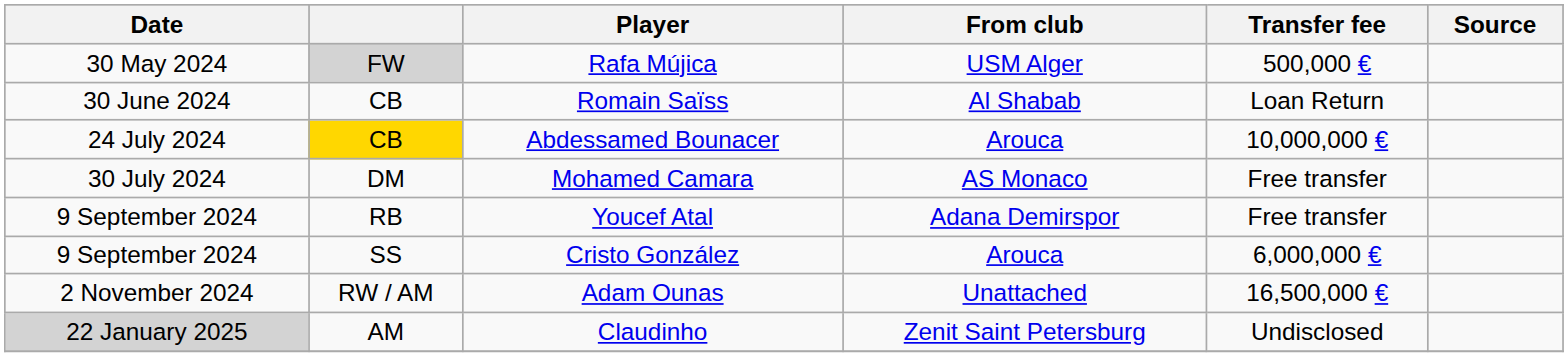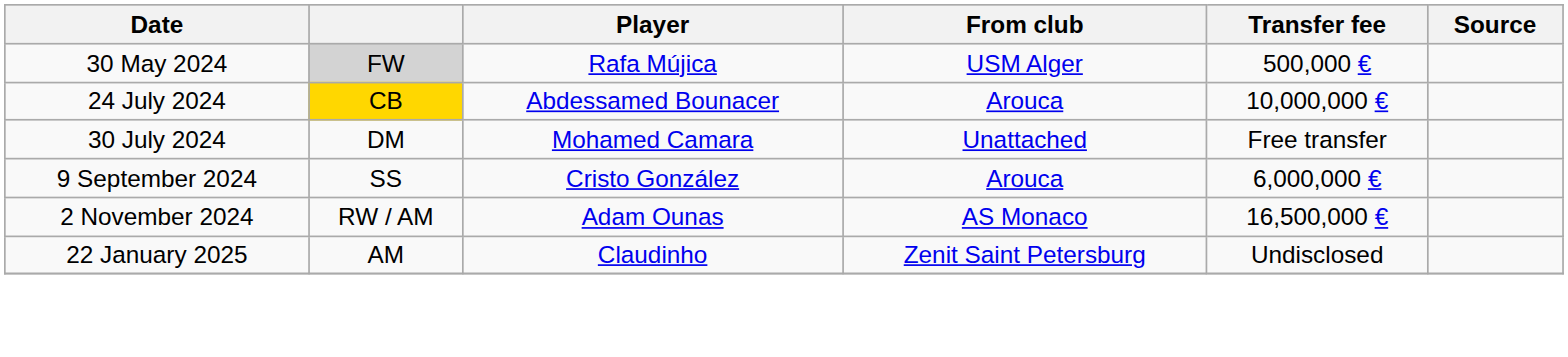 <table class="wikitable sortable" style="width:73%; text-align:center; font-size:90%; text-align:centre;">
 <tr>
 <th>Date</th>
 <th></th>
 <th>Player</th>
 <th>From club</th>
 <th>Transfer fee</th>
 <th>Source</th>
 </tr>
 <tr>
 <td>30 May 2024</td>
 <td style="background: lightgrey;">FW</td>
 <td> <a href='#'>Rafa Mújica</a></td>
 <td> <a href='#'>USM Alger</a></td>
 <td>500,000 <a href='#'>€</a></td>
 <td></td>
 </tr>
 <tr>
-<td>30 June 2024</td>
-<td>CB</td>
-<td> <a href='#'>Romain Saïss</a></td>
-<td> <a href='#'>Al Shabab</a></td>
-<td>Loan Return</td>
-<td></td>
-</tr>
-<tr>
 <td>24 July 2024</td>
 <td style="background: gold;">CB</td>
 <td> <a href='#'>Abdessamed Bounacer</a></td>
 <td> <a href='#'>Arouca</a></td>
 <td>10,000,000 <a href='#'>€</a></td>
 <td></td>
 </tr>
 <tr>
 <td>30 July 2024</td>
 <td>DM</td>
 <td> <a href='#'>Mohamed Camara</a></td>
-<td> <a href='#'>AS Monaco</a></td>
-<td>Free transfer</td>
-<td></td>
-</tr>
-<tr>
-<td>9 September 2024</td>
-<td>RB</td>
-<td> <a href='#'>Youcef Atal</a></td>
-<td> <a href='#'>Adana Demirspor</a></td>
+<td><a href='#'>Unattached</a></td>
 <td>Free transfer</td>
 <td></td>
 </tr>
 <tr>
 <td>9 September 2024</td>
 <td>SS</td>
 <td> <a href='#'>Cristo González</a></td>
 <td> <a href='#'>Arouca</a></td>
 <td>6,000,000 <a href='#'>€</a></td>
 <td></td>
 </tr>
 <tr>
 <td>2 November 2024</td>
 <td>RW / AM</td>
 <td> <a href='#'>Adam Ounas</a></td>
-<td><a href='#'>Unattached</a></td>
+<td> <a href='#'>AS Monaco</a></td>
 <td>16,500,000 <a href='#'>€</a></td>
 <td></td>
 </tr>
 <tr>
-<td style="background: lightgrey;">22 January 2025</td>
+<td>22 January 2025</td>
 <td>AM</td>
 <td> <a href='#'>Claudinho</a></td>
 <td> <a href='#'>Zenit Saint Petersburg</a></td>
 <td>Undisclosed</td>
 <td></td>
 </tr>
 <tr>
 </tr>
 </table>
